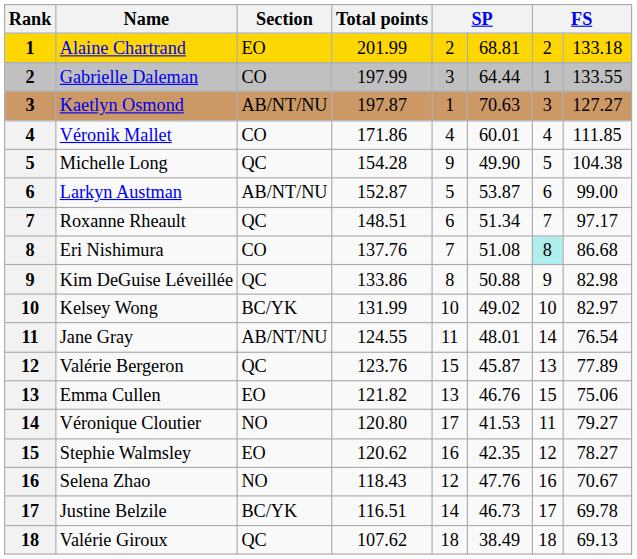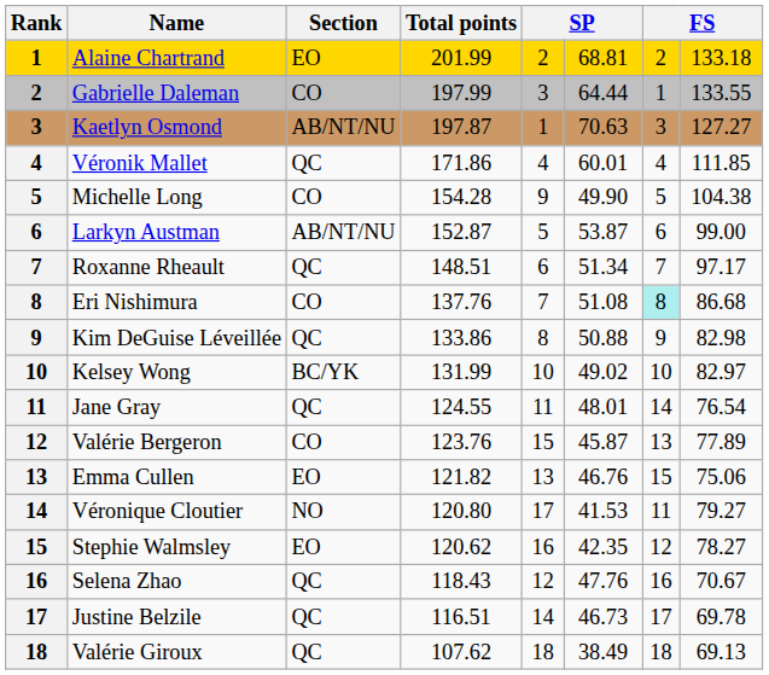 <table class="wikitable sortable">
 <tr>
 <th>Rank</th>
 <th>Name</th>
 <th>Section</th>
 <th>Total points</th>
 <th colspan="2" width="80px"><a href='#'>SP</a></th>
 <th colspan="2" width="80px"><a href='#'>FS</a></th>
 </tr>
 <tr bgcolor="gold">
 <td align="center"><strong>1</strong></td>
 <td><a href='#'>Alaine Chartrand</a></td>
 <td>EO</td>
 <td align="center">201.99</td>
 <td align="center">2</td>
 <td align="center">68.81</td>
 <td align="center">2</td>
 <td align="center">133.18</td>
 </tr>
 <tr bgcolor="silver">
 <td align="center"><strong>2</strong></td>
 <td><a href='#'>Gabrielle Daleman</a></td>
 <td>CO</td>
 <td align="center">197.99</td>
 <td align="center">3</td>
 <td align="center">64.44</td>
 <td align="center">1</td>
 <td align="center">133.55</td>
 </tr>
 <tr bgcolor="cc9966">
 <td align="center"><strong>3</strong></td>
 <td><a href='#'>Kaetlyn Osmond</a></td>
 <td>AB/NT/NU</td>
 <td align="center">197.87</td>
 <td align="center">1</td>
 <td align="center">70.63</td>
 <td align="center">3</td>
 <td align="center">127.27</td>
 </tr>
 <tr>
 <th>4</th>
 <td><a href='#'>Véronik Mallet</a></td>
-<td>CO</td>
+<td>QC</td>
 <td align="center">171.86</td>
 <td align="center">4</td>
 <td align="center">60.01</td>
 <td align="center">4</td>
 <td align="center">111.85</td>
 </tr>
 <tr>
 <th>5</th>
 <td>Michelle Long</td>
-<td>QC</td>
+<td>CO</td>
 <td align="center">154.28</td>
 <td align="center">9</td>
 <td align="center">49.90</td>
 <td align="center">5</td>
 <td align="center">104.38</td>
 </tr>
 <tr>
 <th>6</th>
 <td><a href='#'>Larkyn Austman</a></td>
 <td>AB/NT/NU</td>
 <td align="center">152.87</td>
 <td align="center">5</td>
 <td align="center">53.87</td>
 <td align="center">6</td>
 <td align="center">99.00</td>
 </tr>
 <tr>
 <th>7</th>
 <td>Roxanne Rheault</td>
 <td>QC</td>
 <td align="center">148.51</td>
 <td align="center">6</td>
 <td align="center">51.34</td>
 <td align="center">7</td>
 <td align="center">97.17</td>
 </tr>
 <tr>
 <th>8</th>
 <td>Eri Nishimura</td>
 <td>CO</td>
 <td align="center">137.76</td>
 <td align="center">7</td>
 <td align="center">51.08</td>
 <td align="center" style="background: paleturquoise;">8</td>
 <td align="center">86.68</td>
 </tr>
 <tr>
 <th>9</th>
 <td>Kim DeGuise Léveillée</td>
 <td>QC</td>
 <td align="center">133.86</td>
 <td align="center">8</td>
 <td align="center">50.88</td>
 <td align="center">9</td>
 <td align="center">82.98</td>
 </tr>
 <tr>
 <th>10</th>
 <td>Kelsey Wong</td>
 <td>BC/YK</td>
 <td align="center">131.99</td>
 <td align="center">10</td>
 <td align="center">49.02</td>
 <td align="center">10</td>
 <td align="center">82.97</td>
 </tr>
 <tr>
 <th>11</th>
 <td>Jane Gray</td>
-<td>AB/NT/NU</td>
+<td>QC</td>
 <td align="center">124.55</td>
 <td align="center">11</td>
 <td align="center">48.01</td>
 <td align="center">14</td>
 <td align="center">76.54</td>
 </tr>
 <tr>
 <th>12</th>
 <td>Valérie Bergeron</td>
-<td>QC</td>
+<td>CO</td>
 <td align="center">123.76</td>
 <td align="center">15</td>
 <td align="center">45.87</td>
 <td align="center">13</td>
 <td align="center">77.89</td>
 </tr>
 <tr>
 <th>13</th>
 <td>Emma Cullen</td>
 <td>EO</td>
 <td align="center">121.82</td>
 <td align="center">13</td>
 <td align="center">46.76</td>
 <td align="center">15</td>
 <td align="center">75.06</td>
 </tr>
 <tr>
 <th>14</th>
 <td>Véronique Cloutier</td>
 <td>NO</td>
 <td align="center">120.80</td>
 <td align="center">17</td>
 <td align="center">41.53</td>
 <td align="center">11</td>
 <td align="center">79.27</td>
 </tr>
 <tr>
 <th>15</th>
 <td>Stephie Walmsley</td>
 <td>EO</td>
 <td align="center">120.62</td>
 <td align="center">16</td>
 <td align="center">42.35</td>
 <td align="center">12</td>
 <td align="center">78.27</td>
 </tr>
 <tr>
 <th>16</th>
 <td>Selena Zhao</td>
-<td>NO</td>
+<td>QC</td>
 <td align="center">118.43</td>
 <td align="center">12</td>
 <td align="center">47.76</td>
 <td align="center">16</td>
 <td align="center">70.67</td>
 </tr>
 <tr>
 <th>17</th>
 <td>Justine Belzile</td>
-<td>BC/YK</td>
+<td>QC</td>
 <td align="center">116.51</td>
 <td align="center">14</td>
 <td align="center">46.73</td>
 <td align="center">17</td>
 <td align="center">69.78</td>
 </tr>
 <tr>
 <th>18</th>
 <td>Valérie Giroux</td>
 <td>QC</td>
 <td align="center">107.62</td>
 <td align="center">18</td>
 <td align="center">38.49</td>
 <td align="center">18</td>
 <td align="center">69.13</td>
 </tr>
 </table>
